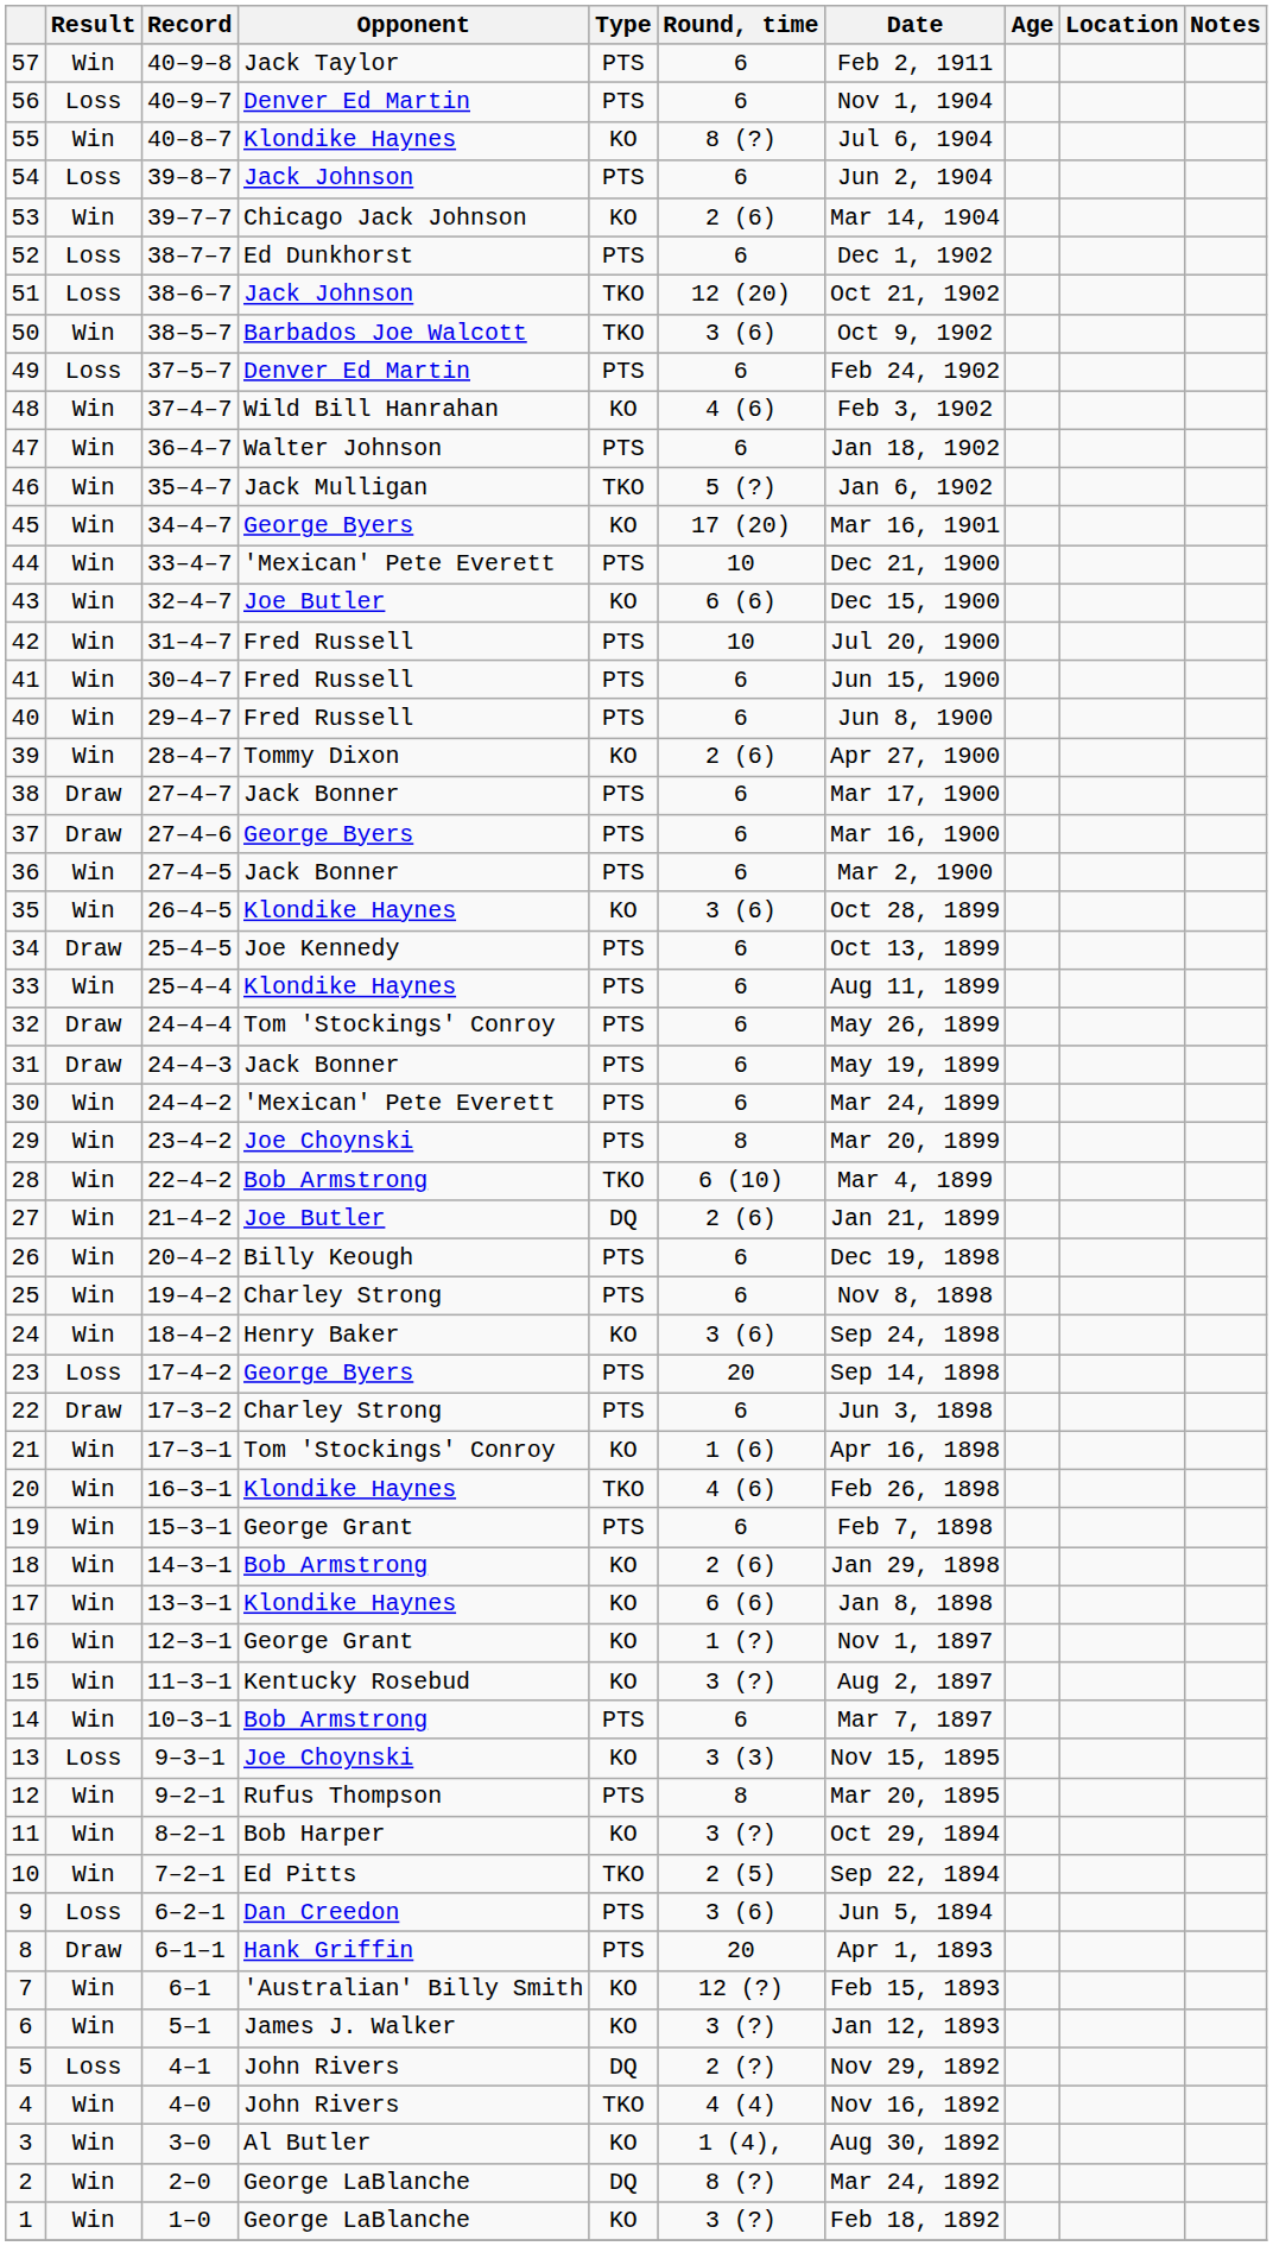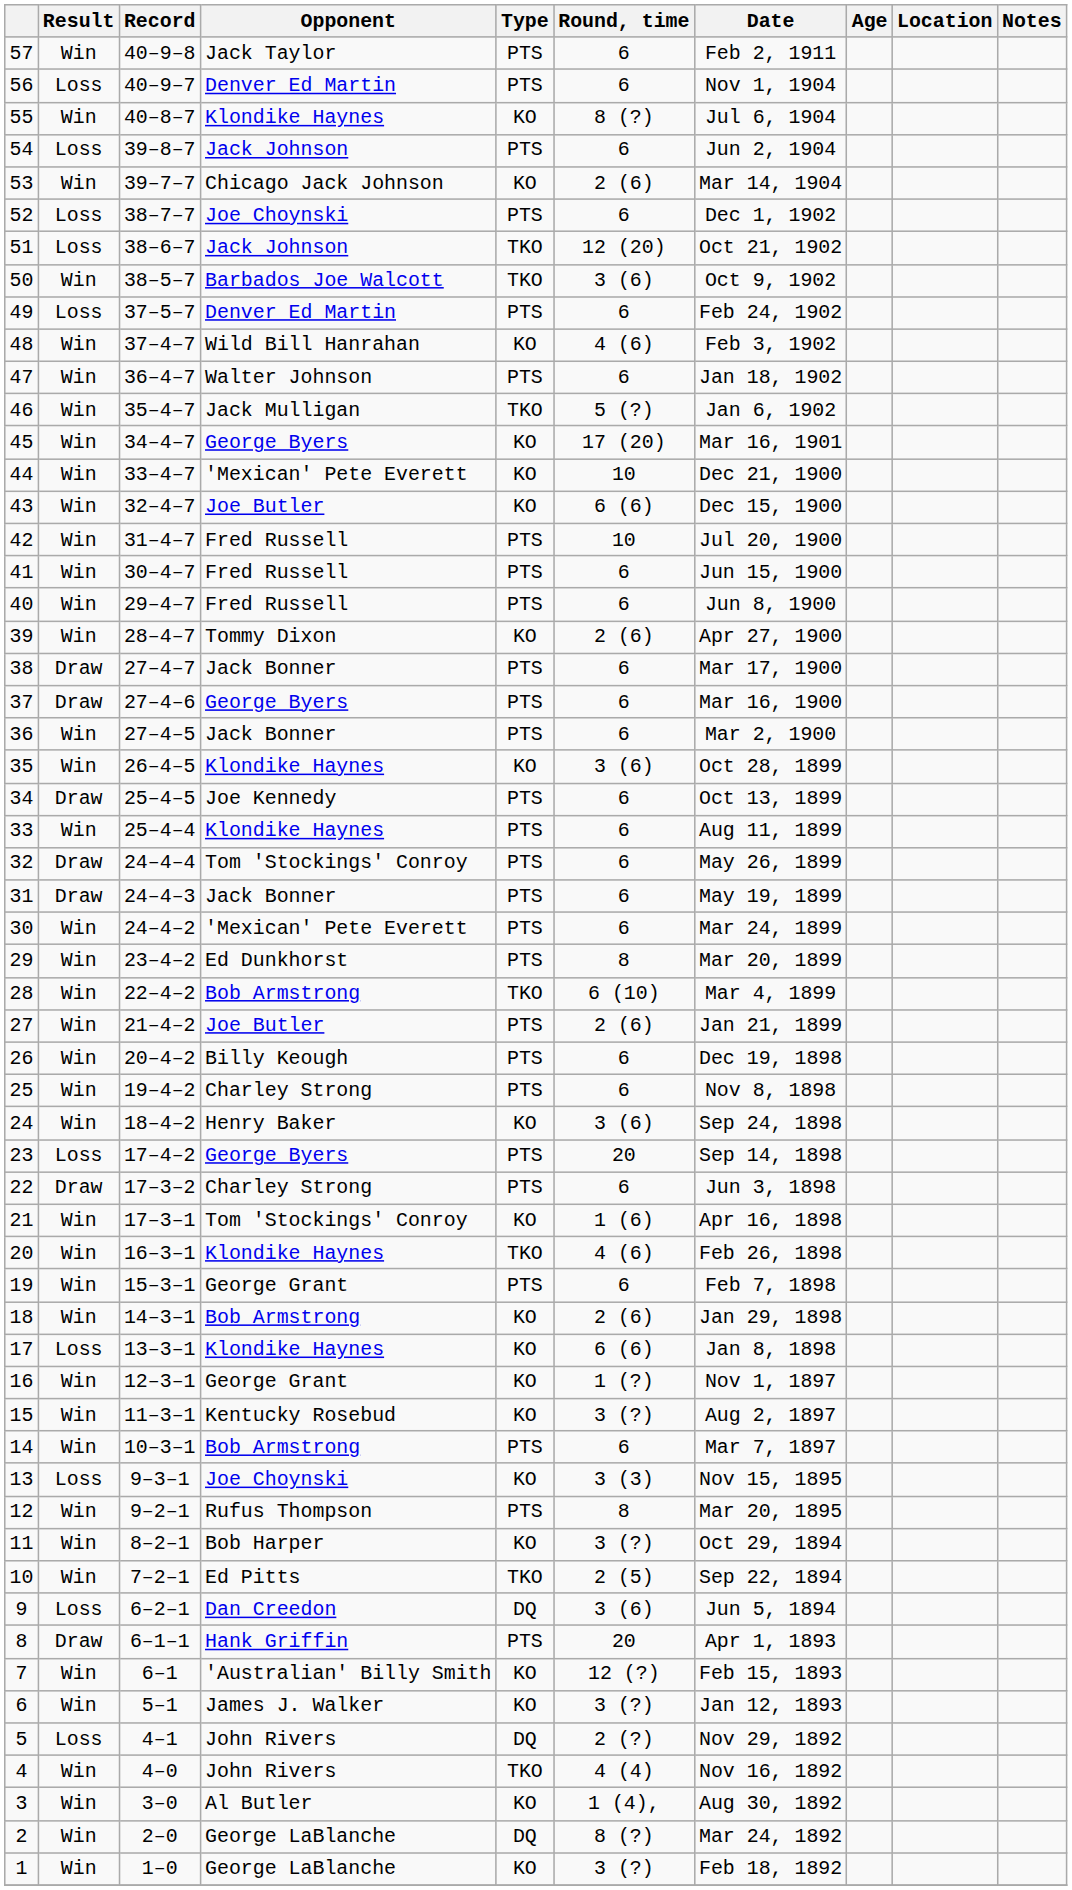 <table class="wikitable" style="text-align:center">
 <tr>
 <th></th>
 <th>Result</th>
 <th>Record</th>
 <th>Opponent</th>
 <th>Type</th>
 <th>Round, time</th>
 <th>Date</th>
 <th>Age</th>
 <th>Location</th>
 <th>Notes</th>
 </tr>
 <tr>
 <td>57</td>
 <td>Win</td>
 <td>40–9–8</td>
 <td align=left>Jack Taylor</td>
 <td>PTS</td>
 <td>6</td>
 <td>Feb 2, 1911</td>
 <td style="text-align:left;"></td>
 <td style="text-align:left;"></td>
 <td style="text-align:left;"></td>
 </tr>
 <tr>
 <td>56</td>
 <td>Loss</td>
 <td>40–9–7</td>
 <td align=left><a href='#'>Denver Ed Martin</a></td>
 <td>PTS</td>
 <td>6</td>
 <td>Nov 1, 1904</td>
 <td style="text-align:left;"></td>
 <td style="text-align:left;"></td>
 <td style="text-align:left;"></td>
 </tr>
 <tr>
 <td>55</td>
 <td>Win</td>
 <td>40–8–7</td>
 <td align=left><a href='#'>Klondike Haynes</a></td>
 <td>KO</td>
 <td>8 (?)</td>
 <td>Jul 6, 1904</td>
 <td style="text-align:left;"></td>
 <td style="text-align:left;"></td>
 <td></td>
 </tr>
 <tr>
 <td>54</td>
 <td>Loss</td>
 <td>39–8–7</td>
 <td align=left><a href='#'>Jack Johnson</a></td>
 <td>PTS</td>
 <td>6</td>
 <td>Jun 2, 1904</td>
 <td style="text-align:left;"></td>
 <td style="text-align:left;"></td>
 <td style="text-align:left;"></td>
 </tr>
 <tr>
 <td>53</td>
 <td>Win</td>
 <td>39–7–7</td>
 <td align=left>Chicago Jack Johnson</td>
 <td>KO</td>
 <td>2 (6)</td>
 <td>Mar 14, 1904</td>
 <td style="text-align:left;"></td>
 <td style="text-align:left;"></td>
 <td></td>
 </tr>
 <tr>
 <td>52</td>
 <td>Loss</td>
 <td>38–7–7</td>
-<td align=left>Ed Dunkhorst</td>
+<td align=left><a href='#'>Joe Choynski</a></td>
 <td>PTS</td>
 <td>6</td>
 <td>Dec 1, 1902</td>
 <td style="text-align:left;"></td>
 <td style="text-align:left;"></td>
 <td></td>
 </tr>
 <tr>
 <td>51</td>
 <td>Loss</td>
 <td>38–6–7</td>
 <td align=left><a href='#'>Jack Johnson</a></td>
 <td>TKO</td>
 <td>12 (20)</td>
 <td>Oct 21, 1902</td>
 <td style="text-align:left;"></td>
 <td style="text-align:left;"></td>
 <td style="text-align:left;"></td>
 </tr>
 <tr>
 <td>50</td>
 <td>Win</td>
 <td>38–5–7</td>
 <td align=left><a href='#'>Barbados Joe Walcott</a></td>
 <td>TKO</td>
 <td>3 (6)</td>
 <td>Oct 9, 1902</td>
 <td style="text-align:left;"></td>
 <td style="text-align:left;"></td>
 <td style="text-align:left;"></td>
 </tr>
 <tr>
 <td>49</td>
 <td>Loss</td>
 <td>37–5–7</td>
 <td align=left><a href='#'>Denver Ed Martin</a></td>
 <td>PTS</td>
 <td>6</td>
 <td>Feb 24, 1902</td>
 <td style="text-align:left;"></td>
 <td style="text-align:left;"></td>
 <td style="text-align:left;"></td>
 </tr>
 <tr>
 <td>48</td>
 <td>Win</td>
 <td>37–4–7</td>
 <td align=left>Wild Bill Hanrahan</td>
 <td>KO</td>
 <td>4 (6)</td>
 <td>Feb 3, 1902</td>
 <td style="text-align:left;"></td>
 <td style="text-align:left;"></td>
 <td></td>
 </tr>
 <tr>
 <td>47</td>
 <td>Win</td>
 <td>36–4–7</td>
 <td align=left>Walter Johnson</td>
 <td>PTS</td>
 <td>6</td>
 <td>Jan 18, 1902</td>
 <td style="text-align:left;"></td>
 <td style="text-align:left;"></td>
 <td></td>
 </tr>
 <tr>
 <td>46</td>
 <td>Win</td>
 <td>35–4–7</td>
 <td align=left>Jack Mulligan</td>
 <td>TKO</td>
 <td>5 (?)</td>
 <td>Jan 6, 1902</td>
 <td style="text-align:left;"></td>
 <td style="text-align:left;"></td>
 <td></td>
 </tr>
 <tr>
 <td>45</td>
 <td>Win</td>
 <td>34–4–7</td>
 <td align=left><a href='#'>George Byers</a></td>
 <td>KO</td>
 <td>17 (20)</td>
 <td>Mar 16, 1901</td>
 <td style="text-align:left;"></td>
 <td style="text-align:left;"></td>
 <td style="text-align:left;"></td>
 </tr>
 <tr>
 <td>44</td>
 <td>Win</td>
 <td>33–4–7</td>
 <td align=left>'Mexican' Pete Everett</td>
-<td>PTS</td>
+<td>KO</td>
 <td>10</td>
 <td>Dec 21, 1900</td>
 <td style="text-align:left;"></td>
 <td style="text-align:left;"></td>
 <td></td>
 </tr>
 <tr>
 <td>43</td>
 <td>Win</td>
 <td>32–4–7</td>
 <td align=left><a href='#'>Joe Butler</a></td>
 <td>KO</td>
 <td>6 (6)</td>
 <td>Dec 15, 1900</td>
 <td style="text-align:left;"></td>
 <td style="text-align:left;"></td>
 <td style="text-align:left;"></td>
 </tr>
 <tr>
 <td>42</td>
 <td>Win</td>
 <td>31–4–7</td>
 <td align=left>Fred Russell</td>
 <td>PTS</td>
 <td>10</td>
 <td>Jul 20, 1900</td>
 <td style="text-align:left;"></td>
 <td style="text-align:left;"></td>
 <td></td>
 </tr>
 <tr>
 <td>41</td>
 <td>Win</td>
 <td>30–4–7</td>
 <td align=left>Fred Russell</td>
 <td>PTS</td>
 <td>6</td>
 <td>Jun 15, 1900</td>
 <td style="text-align:left;"></td>
 <td style="text-align:left;"></td>
 <td></td>
 </tr>
 <tr>
 <td>40</td>
 <td>Win</td>
 <td>29–4–7</td>
 <td align=left>Fred Russell</td>
 <td>PTS</td>
 <td>6</td>
 <td>Jun 8, 1900</td>
 <td style="text-align:left;"></td>
 <td style="text-align:left;"></td>
 <td></td>
 </tr>
 <tr>
 <td>39</td>
 <td>Win</td>
 <td>28–4–7</td>
 <td align=left>Tommy Dixon</td>
 <td>KO</td>
 <td>2 (6)</td>
 <td>Apr 27, 1900</td>
 <td style="text-align:left;"></td>
 <td style="text-align:left;"></td>
 <td></td>
 </tr>
 <tr>
 <td>38</td>
 <td>Draw</td>
 <td>27–4–7</td>
 <td align=left>Jack Bonner</td>
 <td>PTS</td>
 <td>6</td>
 <td>Mar 17, 1900</td>
 <td style="text-align:left;"></td>
 <td style="text-align:left;"></td>
 <td></td>
 </tr>
 <tr>
 <td>37</td>
 <td>Draw</td>
 <td>27–4–6</td>
 <td align=left><a href='#'>George Byers</a></td>
 <td>PTS</td>
 <td>6</td>
 <td>Mar 16, 1900</td>
 <td style="text-align:left;"></td>
 <td style="text-align:left;"></td>
 <td style="text-align:left;"></td>
 </tr>
 <tr>
 <td>36</td>
 <td>Win</td>
 <td>27–4–5</td>
 <td align=left>Jack Bonner</td>
 <td>PTS</td>
 <td>6</td>
 <td>Mar 2, 1900</td>
 <td style="text-align:left;"></td>
 <td style="text-align:left;"></td>
 <td></td>
 </tr>
 <tr>
 <td>35</td>
 <td>Win</td>
 <td>26–4–5</td>
 <td align=left><a href='#'>Klondike Haynes</a></td>
 <td>KO</td>
 <td>3 (6)</td>
 <td>Oct 28, 1899</td>
 <td style="text-align:left;"></td>
 <td style="text-align:left;"></td>
 <td style="text-align:left;"></td>
 </tr>
 <tr>
 <td>34</td>
 <td>Draw</td>
 <td>25–4–5</td>
 <td align=left>Joe Kennedy</td>
 <td>PTS</td>
 <td>6</td>
 <td>Oct 13, 1899</td>
 <td style="text-align:left;"></td>
 <td style="text-align:left;"></td>
 <td></td>
 </tr>
 <tr>
 <td>33</td>
 <td>Win</td>
 <td>25–4–4</td>
 <td align=left><a href='#'>Klondike Haynes</a></td>
 <td>PTS</td>
 <td>6</td>
 <td>Aug 11, 1899</td>
 <td style="text-align:left;"></td>
 <td style="text-align:left;"></td>
 <td style="text-align:left;"></td>
 </tr>
 <tr>
 <td>32</td>
 <td>Draw</td>
 <td>24–4–4</td>
 <td align=left>Tom 'Stockings' Conroy</td>
 <td>PTS</td>
 <td>6</td>
 <td>May 26, 1899</td>
 <td style="text-align:left;"></td>
 <td style="text-align:left;"></td>
 <td></td>
 </tr>
 <tr>
 <td>31</td>
 <td>Draw</td>
 <td>24–4–3</td>
 <td align=left>Jack Bonner</td>
 <td>PTS</td>
 <td>6</td>
 <td>May 19, 1899</td>
 <td style="text-align:left;"></td>
 <td style="text-align:left;"></td>
 <td></td>
 </tr>
 <tr>
 <td>30</td>
 <td>Win</td>
 <td>24–4–2</td>
 <td align=left>'Mexican' Pete Everett</td>
 <td>PTS</td>
 <td>6</td>
 <td>Mar 24, 1899</td>
 <td style="text-align:left;"></td>
 <td style="text-align:left;"></td>
 <td></td>
 </tr>
 <tr>
 <td>29</td>
 <td>Win</td>
 <td>23–4–2</td>
-<td align=left><a href='#'>Joe Choynski</a></td>
+<td align=left>Ed Dunkhorst</td>
 <td>PTS</td>
 <td>8</td>
 <td>Mar 20, 1899</td>
 <td style="text-align:left;"></td>
 <td style="text-align:left;"></td>
 <td></td>
 </tr>
 <tr>
 <td>28</td>
 <td>Win</td>
 <td>22–4–2</td>
 <td align=left><a href='#'>Bob Armstrong</a></td>
 <td>TKO</td>
 <td>6 (10)</td>
 <td>Mar 4, 1899</td>
 <td style="text-align:left;"></td>
 <td style="text-align:left;"></td>
 <td style="text-align:left;"></td>
 </tr>
 <tr>
 <td>27</td>
 <td>Win</td>
 <td>21–4–2</td>
 <td align=left><a href='#'>Joe Butler</a></td>
-<td>DQ</td>
+<td>PTS</td>
 <td>2 (6)</td>
 <td>Jan 21, 1899</td>
 <td style="text-align:left;"></td>
 <td style="text-align:left;"></td>
 <td style="text-align:left;"></td>
 </tr>
 <tr>
 <td>26</td>
 <td>Win</td>
 <td>20–4–2</td>
 <td align=left>Billy Keough</td>
 <td>PTS</td>
 <td>6</td>
 <td>Dec 19, 1898</td>
 <td style="text-align:left;"></td>
 <td style="text-align:left;"></td>
 <td></td>
 </tr>
 <tr>
 <td>25</td>
 <td>Win</td>
 <td>19–4–2</td>
 <td align=left>Charley Strong</td>
 <td>PTS</td>
 <td>6</td>
 <td>Nov 8, 1898</td>
 <td style="text-align:left;"></td>
 <td style="text-align:left;"></td>
 <td></td>
 </tr>
 <tr>
 <td>24</td>
 <td>Win</td>
 <td>18–4–2</td>
 <td align=left>Henry Baker</td>
 <td>KO</td>
 <td>3 (6)</td>
 <td>Sep 24, 1898</td>
 <td style="text-align:left;"></td>
 <td style="text-align:left;"></td>
 <td></td>
 </tr>
 <tr>
 <td>23</td>
 <td>Loss</td>
 <td>17–4–2</td>
 <td align=left><a href='#'>George Byers</a></td>
 <td>PTS</td>
 <td>20</td>
 <td>Sep 14, 1898</td>
 <td style="text-align:left;"></td>
 <td style="text-align:left;"></td>
 <td style="text-align:left;"></td>
 </tr>
 <tr>
 <td>22</td>
 <td>Draw</td>
 <td>17–3–2</td>
 <td align=left>Charley Strong</td>
 <td>PTS</td>
 <td>6</td>
 <td>Jun 3, 1898</td>
 <td style="text-align:left;"></td>
 <td style="text-align:left;"></td>
 <td style="text-align:left;"></td>
 </tr>
 <tr>
 <td>21</td>
 <td>Win</td>
 <td>17–3–1</td>
 <td align=left>Tom 'Stockings' Conroy</td>
 <td>KO</td>
 <td>1 (6)</td>
 <td>Apr 16, 1898</td>
 <td style="text-align:left;"></td>
 <td style="text-align:left;"></td>
 <td></td>
 </tr>
 <tr>
 <td>20</td>
 <td>Win</td>
 <td>16–3–1</td>
 <td align=left><a href='#'>Klondike Haynes</a></td>
 <td>TKO</td>
 <td>4 (6)</td>
 <td>Feb 26, 1898</td>
 <td style="text-align:left;"></td>
 <td style="text-align:left;"></td>
 <td style="text-align:left;"></td>
 </tr>
 <tr>
 <td>19</td>
 <td>Win</td>
 <td>15–3–1</td>
 <td align=left>George Grant</td>
 <td>PTS</td>
 <td>6</td>
 <td>Feb 7, 1898</td>
 <td style="text-align:left;"></td>
 <td style="text-align:left;"></td>
 <td></td>
 </tr>
 <tr>
 <td>18</td>
 <td>Win</td>
 <td>14–3–1</td>
 <td align=left><a href='#'>Bob Armstrong</a></td>
 <td>KO</td>
 <td>2 (6)</td>
 <td>Jan 29, 1898</td>
 <td style="text-align:left;"></td>
 <td style="text-align:left;"></td>
 <td style="text-align:left;"></td>
 </tr>
 <tr>
 <td>17</td>
-<td>Win</td>
+<td>Loss</td>
 <td>13–3–1</td>
 <td align=left><a href='#'>Klondike Haynes</a></td>
 <td>KO</td>
 <td>6 (6)</td>
 <td>Jan 8, 1898</td>
 <td style="text-align:left;"></td>
 <td style="text-align:left;"></td>
 <td></td>
 </tr>
 <tr>
 <td>16</td>
 <td>Win</td>
 <td>12–3–1</td>
 <td align=left>George Grant</td>
 <td>KO</td>
 <td>1 (?)</td>
 <td>Nov 1, 1897</td>
 <td style="text-align:left;"></td>
 <td style="text-align:left;"></td>
 <td></td>
 </tr>
 <tr>
 <td>15</td>
 <td>Win</td>
 <td>11–3–1</td>
 <td align=left>Kentucky Rosebud</td>
 <td>KO</td>
 <td>3 (?)</td>
 <td>Aug 2, 1897</td>
 <td style="text-align:left;"></td>
 <td style="text-align:left;"></td>
 <td></td>
 </tr>
 <tr>
 <td>14</td>
 <td>Win</td>
 <td>10–3–1</td>
 <td align=left><a href='#'>Bob Armstrong</a></td>
 <td>PTS</td>
 <td>6</td>
 <td>Mar 7, 1897</td>
 <td style="text-align:left;"></td>
 <td style="text-align:left;"></td>
 <td></td>
 </tr>
 <tr>
 <td>13</td>
 <td>Loss</td>
 <td>9–3–1</td>
 <td align=left><a href='#'>Joe Choynski</a></td>
 <td>KO</td>
 <td>3 (3)</td>
 <td>Nov 15, 1895</td>
 <td style="text-align:left;"></td>
 <td style="text-align:left;"></td>
 <td></td>
 </tr>
 <tr>
 <td>12</td>
 <td>Win</td>
 <td>9–2–1</td>
 <td align=left>Rufus Thompson</td>
 <td>PTS</td>
 <td>8</td>
 <td>Mar 20, 1895</td>
 <td style="text-align:left;"></td>
 <td style="text-align:left;"></td>
 <td></td>
 </tr>
 <tr>
 <td>11</td>
 <td>Win</td>
 <td>8–2–1</td>
 <td align=left>Bob Harper</td>
 <td>KO</td>
 <td>3 (?)</td>
 <td>Oct 29, 1894</td>
 <td style="text-align:left;"></td>
 <td style="text-align:left;"></td>
 <td></td>
 </tr>
 <tr>
 <td>10</td>
 <td>Win</td>
 <td>7–2–1</td>
 <td align=left>Ed Pitts</td>
 <td>TKO</td>
 <td>2 (5)</td>
 <td>Sep 22, 1894</td>
 <td style="text-align:left;"></td>
 <td style="text-align:left;"></td>
 <td style="text-align:left;"></td>
 </tr>
 <tr>
 <td>9</td>
 <td>Loss</td>
 <td>6–2–1</td>
 <td align=left><a href='#'>Dan Creedon</a></td>
-<td>PTS</td>
+<td>DQ</td>
 <td>3 (6)</td>
 <td>Jun 5, 1894</td>
 <td style="text-align:left;"></td>
 <td style="text-align:left;"></td>
 <td></td>
 </tr>
 <tr>
 <td>8</td>
 <td>Draw</td>
 <td>6–1–1</td>
 <td align=left><a href='#'>Hank Griffin</a></td>
 <td>PTS</td>
 <td>20</td>
 <td>Apr 1, 1893</td>
 <td style="text-align:left;"></td>
 <td style="text-align:left;"></td>
 <td></td>
 </tr>
 <tr>
 <td>7</td>
 <td>Win</td>
 <td>6–1</td>
 <td align=left>'Australian' Billy Smith</td>
 <td>KO</td>
 <td>12 (?)</td>
 <td>Feb 15, 1893</td>
 <td style="text-align:left;"></td>
 <td style="text-align:left;"></td>
 <td></td>
 </tr>
 <tr>
 <td>6</td>
 <td>Win</td>
 <td>5–1</td>
 <td align=left>James J. Walker</td>
 <td>KO</td>
 <td>3 (?)</td>
 <td>Jan 12, 1893</td>
 <td style="text-align:left;"></td>
 <td style="text-align:left;"></td>
 <td></td>
 </tr>
 <tr>
 <td>5</td>
 <td>Loss</td>
 <td>4–1</td>
 <td align=left>John Rivers</td>
 <td>DQ</td>
 <td>2 (?)</td>
 <td>Nov 29, 1892</td>
 <td style="text-align:left;"></td>
 <td style="text-align:left;"></td>
 <td style="text-align:left;"></td>
 </tr>
 <tr>
 <td>4</td>
 <td>Win</td>
 <td>4–0</td>
 <td align=left>John Rivers</td>
 <td>TKO</td>
 <td>4 (4)</td>
 <td>Nov 16, 1892</td>
 <td style="text-align:left;"></td>
 <td style="text-align:left;"></td>
 <td></td>
 </tr>
 <tr>
 <td>3</td>
 <td>Win</td>
 <td>3–0</td>
 <td align=left>Al Butler</td>
 <td>KO</td>
 <td>1 (4), </td>
 <td>Aug 30, 1892</td>
 <td style="text-align:left;"></td>
 <td style="text-align:left;"></td>
 <td></td>
 </tr>
 <tr>
 <td>2</td>
 <td>Win</td>
 <td>2–0</td>
 <td align=left>George LaBlanche</td>
 <td>DQ</td>
 <td>8 (?)</td>
 <td>Mar 24, 1892</td>
 <td style="text-align:left;"></td>
 <td style="text-align:left;"></td>
 <td style="text-align:left;"></td>
 </tr>
 <tr>
 <td>1</td>
 <td>Win</td>
 <td>1–0</td>
 <td align=left>George LaBlanche</td>
 <td>KO</td>
 <td>3 (?)</td>
 <td>Feb 18, 1892</td>
 <td style="text-align:left;"></td>
 <td style="text-align:left;"></td>
 <td></td>
 </tr>
 <tr>
 </tr>
 </table>
